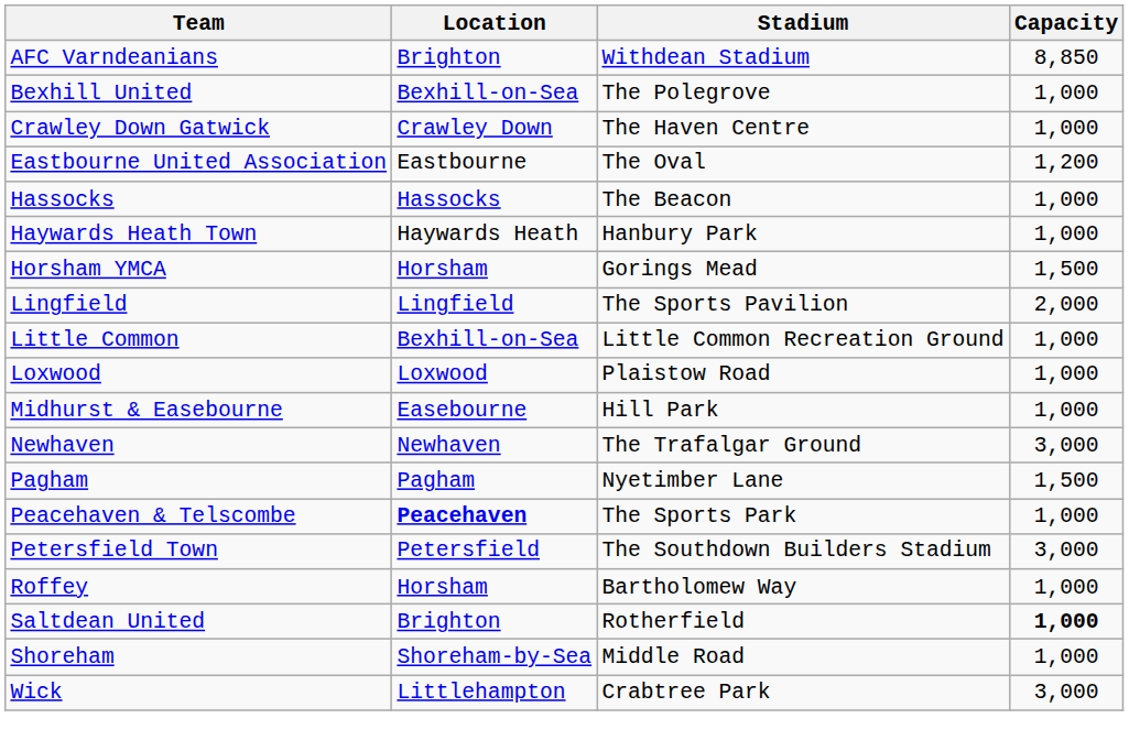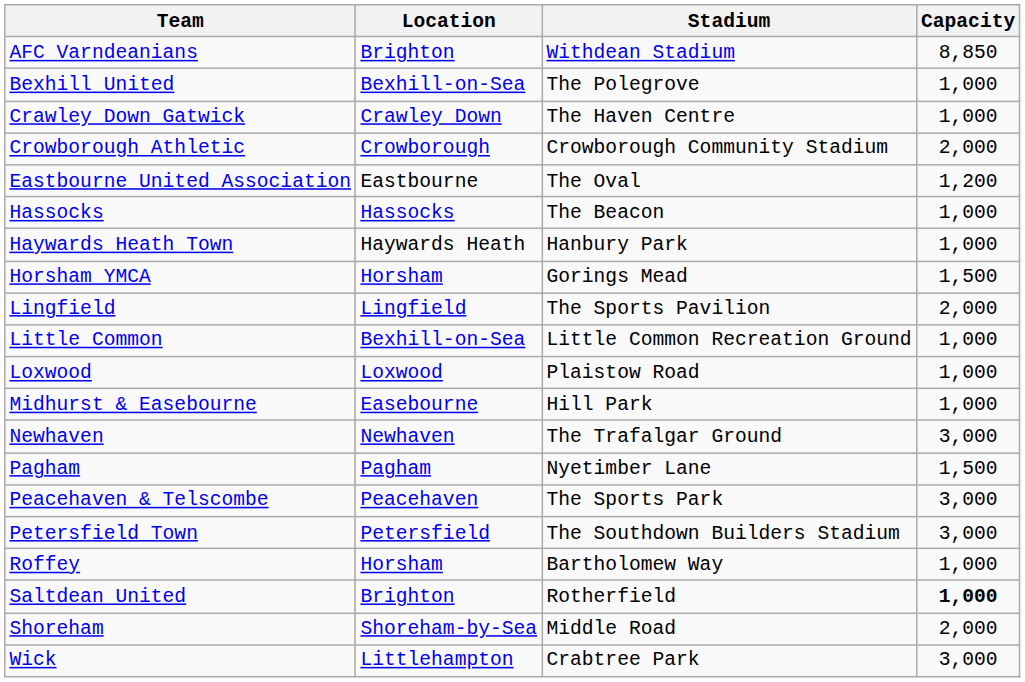 <table class="wikitable sortable">
 <tr>
 <th>Team</th>
 <th>Location</th>
 <th>Stadium</th>
 <th>Capacity</th>
 </tr>
 <tr>
 <td><a href='#'>AFC Varndeanians</a></td>
 <td><a href='#'>Brighton</a> </td>
 <td><a href='#'>Withdean Stadium</a></td>
 <td align="center">8,850</td>
 </tr>
 <tr>
 <td><a href='#'>Bexhill United</a></td>
 <td><a href='#'>Bexhill-on-Sea</a></td>
 <td>The Polegrove</td>
 <td align="center">1,000</td>
 </tr>
 <tr>
 <td><a href='#'>Crawley Down Gatwick</a></td>
 <td><a href='#'>Crawley Down</a></td>
 <td>The Haven Centre</td>
 <td align="center">1,000</td>
+</tr>
+<tr>
+<td><a href='#'>Crowborough Athletic</a></td>
+<td><a href='#'>Crowborough</a></td>
+<td>Crowborough Community Stadium</td>
+<td align="center">2,000</td>
 </tr>
 <tr>
 <td><a href='#'>Eastbourne United Association</a></td>
 <td>Eastbourne</td>
 <td>The Oval</td>
 <td align="center">1,200</td>
 </tr>
 <tr>
 <td><a href='#'>Hassocks</a></td>
 <td><a href='#'>Hassocks</a></td>
 <td>The Beacon</td>
 <td align="center">1,000</td>
 </tr>
 <tr>
 <td><a href='#'>Haywards Heath Town</a></td>
 <td>Haywards Heath</td>
 <td>Hanbury Park</td>
 <td align="center">1,000</td>
 </tr>
 <tr>
 <td><a href='#'>Horsham YMCA</a></td>
 <td><a href='#'>Horsham</a></td>
 <td>Gorings Mead</td>
 <td align="center">1,500</td>
 </tr>
 <tr>
 <td><a href='#'>Lingfield</a></td>
 <td><a href='#'>Lingfield</a></td>
 <td>The Sports Pavilion</td>
 <td align="center">2,000</td>
 </tr>
 <tr>
 <td><a href='#'>Little Common</a></td>
 <td><a href='#'>Bexhill-on-Sea</a> </td>
 <td>Little Common Recreation Ground</td>
 <td align="center">1,000</td>
 </tr>
 <tr>
 <td><a href='#'>Loxwood</a></td>
 <td><a href='#'>Loxwood</a></td>
 <td>Plaistow Road</td>
 <td align="center">1,000</td>
 </tr>
 <tr>
 <td><a href='#'>Midhurst & Easebourne</a></td>
 <td><a href='#'>Easebourne</a></td>
 <td>Hill Park</td>
 <td align="center">1,000</td>
 </tr>
 <tr>
 <td><a href='#'>Newhaven</a></td>
 <td><a href='#'>Newhaven</a></td>
 <td>The Trafalgar Ground</td>
 <td align="center">3,000</td>
 </tr>
 <tr>
 <td><a href='#'>Pagham</a></td>
 <td><a href='#'>Pagham</a></td>
 <td>Nyetimber Lane</td>
 <td align="center">1,500</td>
 </tr>
 <tr>
 <td><a href='#'>Peacehaven & Telscombe</a></td>
-<td><strong><a href='#'>Peacehaven</a></strong></td>
+<td><a href='#'>Peacehaven</a></td>
 <td>The Sports Park</td>
-<td align="center">1,000</td>
+<td align="center">3,000</td>
 </tr>
 <tr>
 <td><a href='#'>Petersfield Town</a></td>
 <td><a href='#'>Petersfield</a></td>
 <td>The Southdown Builders Stadium</td>
 <td align="center">3,000</td>
 </tr>
 <tr>
 <td><a href='#'>Roffey</a></td>
 <td><a href='#'>Horsham</a> </td>
 <td>Bartholomew Way</td>
 <td align="center">1,000</td>
 </tr>
 <tr>
 <td><a href='#'>Saltdean United</a></td>
 <td><a href='#'>Brighton</a> </td>
 <td>Rotherfield</td>
 <td align="center"><strong>1,000</strong></td>
 </tr>
 <tr>
 <td><a href='#'>Shoreham</a></td>
 <td><a href='#'>Shoreham-by-Sea</a></td>
 <td>Middle Road</td>
-<td align="center">1,000</td>
+<td align="center">2,000</td>
 </tr>
 <tr>
 <td><a href='#'>Wick</a></td>
 <td><a href='#'>Littlehampton</a> </td>
 <td>Crabtree Park</td>
 <td align="center">3,000</td>
 </tr>
 </table>
